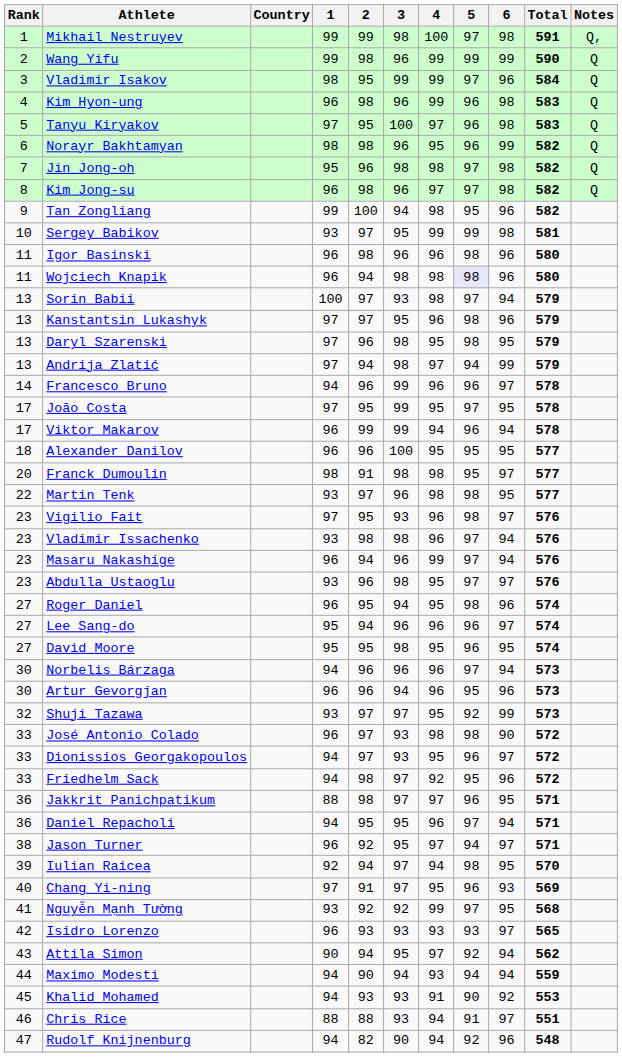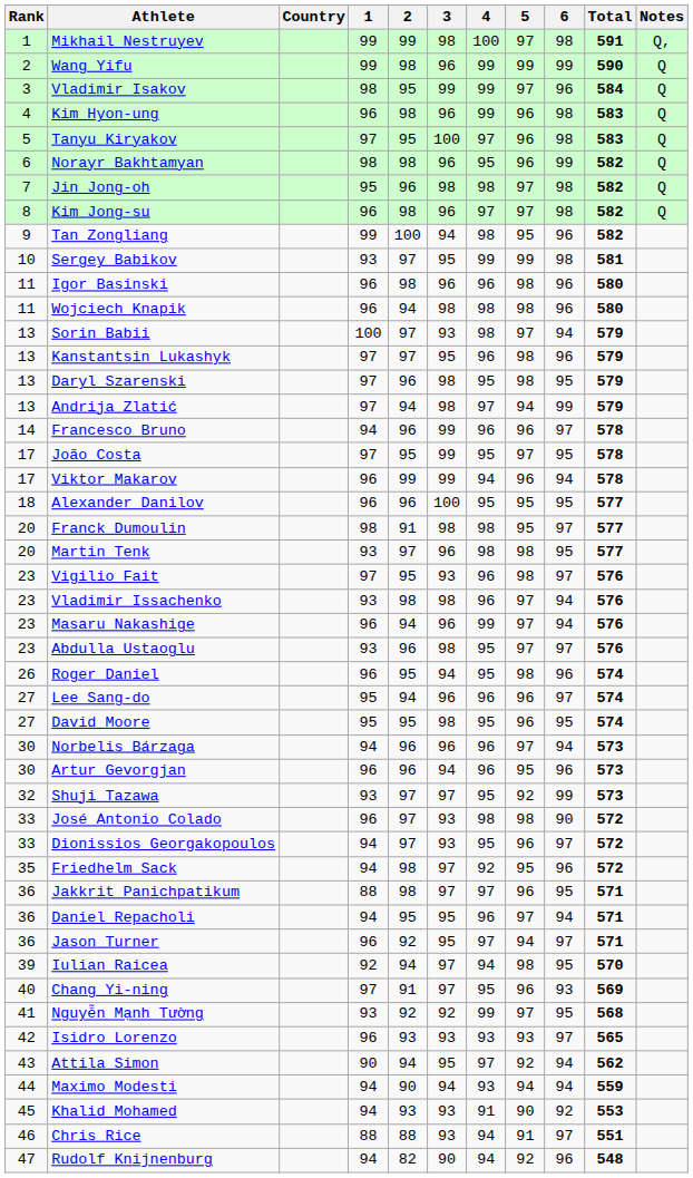 <table class="wikitable sortable" style="text-align:center">
 <tr>
 <th>Rank</th>
 <th>Athlete</th>
 <th>Country</th>
 <th class="unsortable" style="width: 28px">1</th>
 <th class="unsortable" style="width: 28px">2</th>
 <th class="unsortable" style="width: 28px">3</th>
 <th class="unsortable" style="width: 28px">4</th>
 <th class="unsortable" style="width: 28px">5</th>
 <th class="unsortable" style="width: 28px">6</th>
 <th>Total</th>
 <th class="unsortable">Notes</th>
 </tr>
 <tr bgcolor=#ccffcc>
 <td>1</td>
 <td align=left><a href='#'>Mikhail Nestruyev</a></td>
 <td align=left></td>
 <td>99</td>
 <td>99</td>
 <td>98</td>
 <td>100</td>
 <td>97</td>
 <td>98</td>
 <td><strong>591</strong></td>
 <td>Q, </td>
 </tr>
 <tr bgcolor=#ccffcc>
 <td>2</td>
 <td align=left><a href='#'>Wang Yifu</a></td>
 <td align=left></td>
 <td>99</td>
 <td>98</td>
 <td>96</td>
 <td>99</td>
 <td>99</td>
 <td>99</td>
 <td><strong>590</strong></td>
 <td>Q</td>
 </tr>
 <tr bgcolor=#ccffcc>
 <td>3</td>
 <td align=left><a href='#'>Vladimir Isakov</a></td>
 <td align=left></td>
 <td>98</td>
 <td>95</td>
 <td>99</td>
 <td>99</td>
 <td>97</td>
 <td>96</td>
 <td><strong>584</strong></td>
 <td>Q</td>
 </tr>
 <tr bgcolor=#ccffcc>
 <td>4</td>
 <td align=left><a href='#'>Kim Hyon-ung</a></td>
 <td align=left></td>
 <td>96</td>
 <td>98</td>
 <td>96</td>
 <td>99</td>
 <td>96</td>
 <td>98</td>
 <td><strong>583</strong></td>
 <td>Q</td>
 </tr>
 <tr bgcolor=#ccffcc>
 <td>5</td>
 <td align=left><a href='#'>Tanyu Kiryakov</a></td>
 <td align=left></td>
 <td>97</td>
 <td>95</td>
 <td>100</td>
 <td>97</td>
 <td>96</td>
 <td>98</td>
 <td><strong>583</strong></td>
 <td>Q</td>
 </tr>
 <tr bgcolor=#ccffcc>
 <td>6</td>
 <td align=left><a href='#'>Norayr Bakhtamyan</a></td>
 <td align=left></td>
 <td>98</td>
 <td>98</td>
 <td>96</td>
 <td>95</td>
 <td>96</td>
 <td>99</td>
 <td><strong>582</strong></td>
 <td>Q</td>
 </tr>
 <tr bgcolor=#ccffcc>
 <td>7</td>
 <td align=left><a href='#'>Jin Jong-oh</a></td>
 <td align=left></td>
 <td>95</td>
 <td>96</td>
 <td>98</td>
 <td>98</td>
 <td>97</td>
 <td>98</td>
 <td><strong>582</strong></td>
 <td>Q</td>
 </tr>
 <tr bgcolor=#ccffcc>
 <td>8</td>
 <td align=left><a href='#'>Kim Jong-su</a></td>
 <td align=left></td>
 <td>96</td>
 <td>98</td>
 <td>96</td>
 <td>97</td>
 <td>97</td>
 <td>98</td>
 <td><strong>582</strong></td>
 <td>Q</td>
 </tr>
 <tr>
 <td>9</td>
 <td align=left><a href='#'>Tan Zongliang</a></td>
 <td align=left></td>
 <td>99</td>
 <td>100</td>
 <td>94</td>
 <td>98</td>
 <td>95</td>
 <td>96</td>
 <td><strong>582</strong></td>
 <td></td>
 </tr>
 <tr>
 <td>10</td>
 <td align=left><a href='#'>Sergey Babikov</a></td>
 <td align=left></td>
 <td>93</td>
 <td>97</td>
 <td>95</td>
 <td>99</td>
 <td>99</td>
 <td>98</td>
 <td><strong>581</strong></td>
 <td></td>
 </tr>
 <tr>
 <td>11</td>
 <td align=left><a href='#'>Igor Basinski</a></td>
 <td align=left></td>
 <td>96</td>
 <td>98</td>
 <td>96</td>
 <td>96</td>
 <td>98</td>
 <td>96</td>
 <td><strong>580</strong></td>
 <td></td>
 </tr>
 <tr>
 <td>11</td>
 <td align=left><a href='#'>Wojciech Knapik</a></td>
 <td align=left></td>
 <td>96</td>
 <td>94</td>
 <td>98</td>
 <td>98</td>
-<td style="background: lavender;">98</td>
+<td>98</td>
 <td>96</td>
 <td><strong>580</strong></td>
 <td></td>
 </tr>
 <tr>
 <td>13</td>
 <td align=left><a href='#'>Sorin Babii</a></td>
 <td align=left></td>
 <td>100</td>
 <td>97</td>
 <td>93</td>
 <td>98</td>
 <td>97</td>
 <td>94</td>
 <td><strong>579</strong></td>
 <td></td>
 </tr>
 <tr>
 <td>13</td>
 <td align=left><a href='#'>Kanstantsin Lukashyk</a></td>
 <td align=left></td>
 <td>97</td>
 <td>97</td>
 <td>95</td>
 <td>96</td>
 <td>98</td>
 <td>96</td>
 <td><strong>579</strong></td>
 <td></td>
 </tr>
 <tr>
 <td>13</td>
 <td align=left><a href='#'>Daryl Szarenski</a></td>
 <td align=left></td>
 <td>97</td>
 <td>96</td>
 <td>98</td>
 <td>95</td>
 <td>98</td>
 <td>95</td>
 <td><strong>579</strong></td>
 <td></td>
 </tr>
 <tr>
 <td>13</td>
 <td align=left><a href='#'>Andrija Zlatić</a></td>
 <td align=left></td>
 <td>97</td>
 <td>94</td>
 <td>98</td>
 <td>97</td>
 <td>94</td>
 <td>99</td>
 <td><strong>579</strong></td>
 <td></td>
 </tr>
 <tr>
 <td>14</td>
 <td align=left><a href='#'>Francesco Bruno</a></td>
 <td align=left></td>
 <td>94</td>
 <td>96</td>
 <td>99</td>
 <td>96</td>
 <td>96</td>
 <td>97</td>
 <td><strong>578</strong></td>
 <td></td>
 </tr>
 <tr>
 <td>17</td>
 <td align=left><a href='#'>João Costa</a></td>
 <td align=left></td>
 <td>97</td>
 <td>95</td>
 <td>99</td>
 <td>95</td>
 <td>97</td>
 <td>95</td>
 <td><strong>578</strong></td>
 <td></td>
 </tr>
 <tr>
 <td>17</td>
 <td align=left><a href='#'>Viktor Makarov</a></td>
 <td align=left></td>
 <td>96</td>
 <td>99</td>
 <td>99</td>
 <td>94</td>
 <td>96</td>
 <td>94</td>
 <td><strong>578</strong></td>
 <td></td>
 </tr>
 <tr>
 <td>18</td>
 <td align=left><a href='#'>Alexander Danilov</a></td>
 <td align=left></td>
 <td>96</td>
 <td>96</td>
 <td>100</td>
 <td>95</td>
 <td>95</td>
 <td>95</td>
 <td><strong>577</strong></td>
 <td></td>
 </tr>
 <tr>
 <td>20</td>
 <td align=left><a href='#'>Franck Dumoulin</a></td>
 <td align=left></td>
 <td>98</td>
 <td>91</td>
 <td>98</td>
 <td>98</td>
 <td>95</td>
 <td>97</td>
 <td><strong>577</strong></td>
 <td></td>
 </tr>
 <tr>
-<td>22</td>
+<td>20</td>
 <td align=left><a href='#'>Martin Tenk</a></td>
 <td align=left></td>
 <td>93</td>
 <td>97</td>
 <td>96</td>
 <td>98</td>
 <td>98</td>
 <td>95</td>
 <td><strong>577</strong></td>
 <td></td>
 </tr>
 <tr>
 <td>23</td>
 <td align=left><a href='#'>Vigilio Fait</a></td>
 <td align=left></td>
 <td>97</td>
 <td>95</td>
 <td>93</td>
 <td>96</td>
 <td>98</td>
 <td>97</td>
 <td><strong>576</strong></td>
 <td></td>
 </tr>
 <tr>
 <td>23</td>
 <td align=left><a href='#'>Vladimir Issachenko</a></td>
 <td align=left></td>
 <td>93</td>
 <td>98</td>
 <td>98</td>
 <td>96</td>
 <td>97</td>
 <td>94</td>
 <td><strong>576</strong></td>
 <td></td>
 </tr>
 <tr>
 <td>23</td>
 <td align=left><a href='#'>Masaru Nakashige</a></td>
 <td align=left></td>
 <td>96</td>
 <td>94</td>
 <td>96</td>
 <td>99</td>
 <td>97</td>
 <td>94</td>
 <td><strong>576</strong></td>
 <td></td>
 </tr>
 <tr>
 <td>23</td>
 <td align=left><a href='#'>Abdulla Ustaoglu</a></td>
 <td align=left></td>
 <td>93</td>
 <td>96</td>
 <td>98</td>
 <td>95</td>
 <td>97</td>
 <td>97</td>
 <td><strong>576</strong></td>
 <td></td>
 </tr>
 <tr>
-<td>27</td>
+<td>26</td>
 <td align=left><a href='#'>Roger Daniel</a></td>
 <td align=left></td>
 <td>96</td>
 <td>95</td>
 <td>94</td>
 <td>95</td>
 <td>98</td>
 <td>96</td>
 <td><strong>574</strong></td>
 <td></td>
 </tr>
 <tr>
 <td>27</td>
 <td align=left><a href='#'>Lee Sang-do</a></td>
 <td align=left></td>
 <td>95</td>
 <td>94</td>
 <td>96</td>
 <td>96</td>
 <td>96</td>
 <td>97</td>
 <td><strong>574</strong></td>
 <td></td>
 </tr>
 <tr>
 <td>27</td>
 <td align=left><a href='#'>David Moore</a></td>
 <td align=left></td>
 <td>95</td>
 <td>95</td>
 <td>98</td>
 <td>95</td>
 <td>96</td>
 <td>95</td>
 <td><strong>574</strong></td>
 <td></td>
 </tr>
 <tr>
 <td>30</td>
 <td align=left><a href='#'>Norbelis Bárzaga</a></td>
 <td align=left></td>
 <td>94</td>
 <td>96</td>
 <td>96</td>
 <td>96</td>
 <td>97</td>
 <td>94</td>
 <td><strong>573</strong></td>
 <td></td>
 </tr>
 <tr>
 <td>30</td>
 <td align=left><a href='#'>Artur Gevorgjan</a></td>
 <td align=left></td>
 <td>96</td>
 <td>96</td>
 <td>94</td>
 <td>96</td>
 <td>95</td>
 <td>96</td>
 <td><strong>573</strong></td>
 <td></td>
 </tr>
 <tr>
 <td>32</td>
 <td align=left><a href='#'>Shuji Tazawa</a></td>
 <td align=left></td>
 <td>93</td>
 <td>97</td>
 <td>97</td>
 <td>95</td>
 <td>92</td>
 <td>99</td>
 <td><strong>573</strong></td>
 <td></td>
 </tr>
 <tr>
 <td>33</td>
 <td align=left><a href='#'>José Antonio Colado</a></td>
 <td align=left></td>
 <td>96</td>
 <td>97</td>
 <td>93</td>
 <td>98</td>
 <td>98</td>
 <td>90</td>
 <td><strong>572</strong></td>
 <td></td>
 </tr>
 <tr>
 <td>33</td>
 <td align=left><a href='#'>Dionissios Georgakopoulos</a></td>
 <td align=left></td>
 <td>94</td>
 <td>97</td>
 <td>93</td>
 <td>95</td>
 <td>96</td>
 <td>97</td>
 <td><strong>572</strong></td>
 <td></td>
 </tr>
 <tr>
-<td>33</td>
+<td>35</td>
 <td align=left><a href='#'>Friedhelm Sack</a></td>
 <td align=left></td>
 <td>94</td>
 <td>98</td>
 <td>97</td>
 <td>92</td>
 <td>95</td>
 <td>96</td>
 <td><strong>572</strong></td>
 <td></td>
 </tr>
 <tr>
 <td>36</td>
 <td align=left><a href='#'>Jakkrit Panichpatikum</a></td>
 <td align=left></td>
 <td>88</td>
 <td>98</td>
 <td>97</td>
 <td>97</td>
 <td>96</td>
 <td>95</td>
 <td><strong>571</strong></td>
 <td></td>
 </tr>
 <tr>
 <td>36</td>
 <td align=left><a href='#'>Daniel Repacholi</a></td>
 <td align=left></td>
 <td>94</td>
 <td>95</td>
 <td>95</td>
 <td>96</td>
 <td>97</td>
 <td>94</td>
 <td><strong>571</strong></td>
 <td></td>
 </tr>
 <tr>
-<td>38</td>
+<td>36</td>
 <td align=left><a href='#'>Jason Turner</a></td>
 <td align=left></td>
 <td>96</td>
 <td>92</td>
 <td>95</td>
 <td>97</td>
 <td>94</td>
 <td>97</td>
 <td><strong>571</strong></td>
 <td></td>
 </tr>
 <tr>
 <td>39</td>
 <td align=left><a href='#'>Iulian Raicea</a></td>
 <td align=left></td>
 <td>92</td>
 <td>94</td>
 <td>97</td>
 <td>94</td>
 <td>98</td>
 <td>95</td>
 <td><strong>570</strong></td>
 <td></td>
 </tr>
 <tr>
 <td>40</td>
 <td align=left><a href='#'>Chang Yi-ning</a></td>
 <td align=left></td>
 <td>97</td>
 <td>91</td>
 <td>97</td>
 <td>95</td>
 <td>96</td>
 <td>93</td>
 <td><strong>569</strong></td>
 <td></td>
 </tr>
 <tr>
 <td>41</td>
 <td align=left><a href='#'>Nguyễn Mạnh Tường</a></td>
 <td align=left></td>
 <td>93</td>
 <td>92</td>
 <td>92</td>
 <td>99</td>
 <td>97</td>
 <td>95</td>
 <td><strong>568</strong></td>
 <td></td>
 </tr>
 <tr>
 <td>42</td>
 <td align=left><a href='#'>Isidro Lorenzo</a></td>
 <td align=left></td>
 <td>96</td>
 <td>93</td>
 <td>93</td>
 <td>93</td>
 <td>93</td>
 <td>97</td>
 <td><strong>565</strong></td>
 <td></td>
 </tr>
 <tr>
 <td>43</td>
 <td align=left><a href='#'>Attila Simon</a></td>
 <td align=left></td>
 <td>90</td>
 <td>94</td>
 <td>95</td>
 <td>97</td>
 <td>92</td>
 <td>94</td>
 <td><strong>562</strong></td>
 <td></td>
 </tr>
 <tr>
 <td>44</td>
 <td align=left><a href='#'>Maximo Modesti</a></td>
 <td align=left></td>
 <td>94</td>
 <td>90</td>
 <td>94</td>
 <td>93</td>
 <td>94</td>
 <td>94</td>
 <td><strong>559</strong></td>
 <td></td>
 </tr>
 <tr>
 <td>45</td>
 <td align=left><a href='#'>Khalid Mohamed</a></td>
 <td align=left></td>
 <td>94</td>
 <td>93</td>
 <td>93</td>
 <td>91</td>
 <td>90</td>
 <td>92</td>
 <td><strong>553</strong></td>
 <td></td>
 </tr>
 <tr>
 <td>46</td>
 <td align=left><a href='#'>Chris Rice</a></td>
 <td align=left></td>
 <td>88</td>
 <td>88</td>
 <td>93</td>
 <td>94</td>
 <td>91</td>
 <td>97</td>
 <td><strong>551</strong></td>
 <td></td>
 </tr>
 <tr>
 <td>47</td>
 <td align=left><a href='#'>Rudolf Knijnenburg</a></td>
 <td align=left></td>
 <td>94</td>
 <td>82</td>
 <td>90</td>
 <td>94</td>
 <td>92</td>
 <td>96</td>
 <td><strong>548</strong></td>
 <td></td>
 </tr>
 </table>
